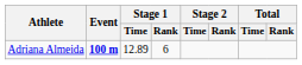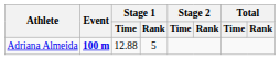 <table class=wikitable style="font-size:90%">
 <tr>
 <th rowspan="2">Athlete</th>
 <th rowspan="2">Event</th>
 <th colspan="2">Stage 1</th>
 <th colspan="2">Stage 2</th>
 <th colspan="2">Total</th>
 </tr>
 <tr style="font-size:95%">
 <th>Time</th>
 <th>Rank</th>
 <th>Time</th>
 <th>Rank</th>
 <th>Time</th>
 <th>Rank</th>
 </tr>
 <tr align=center>
 <td align=left><a href='#'>Adriana Almeida</a></td>
 <td align=left><strong><a href='#'>100 m</a></strong></td>
-<td>12.89</td>
-<td>6</td>
+<td>12.88</td>
+<td>5</td>
 <td colspan=2></td>
 <td colspan=2></td>
 </tr>
 </table>
